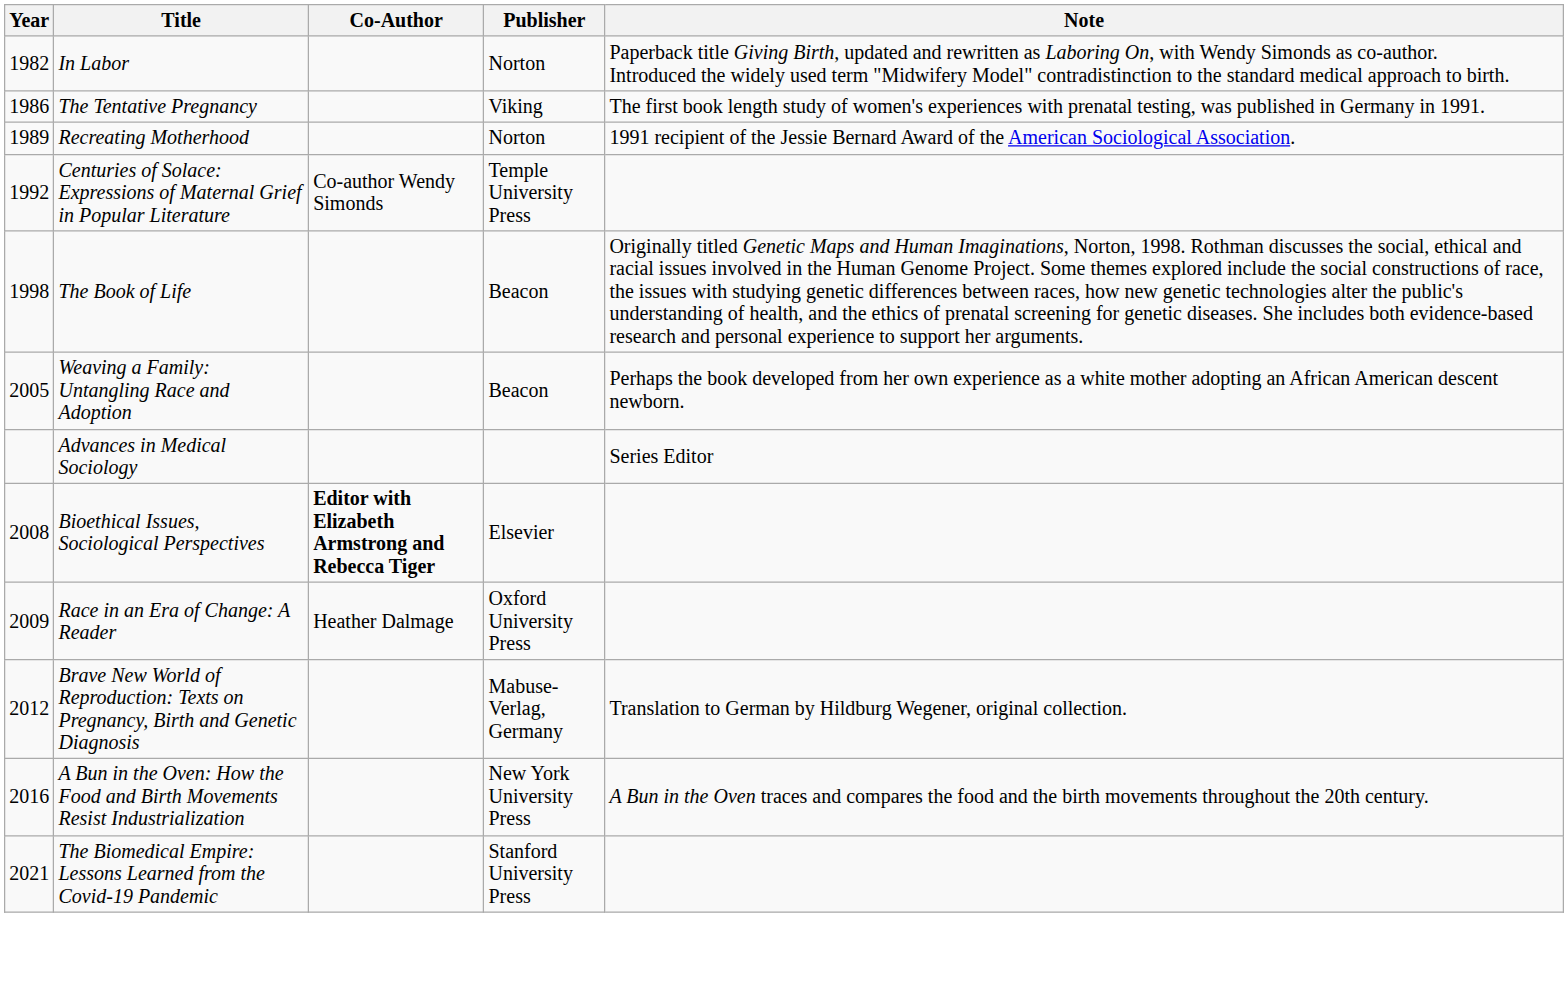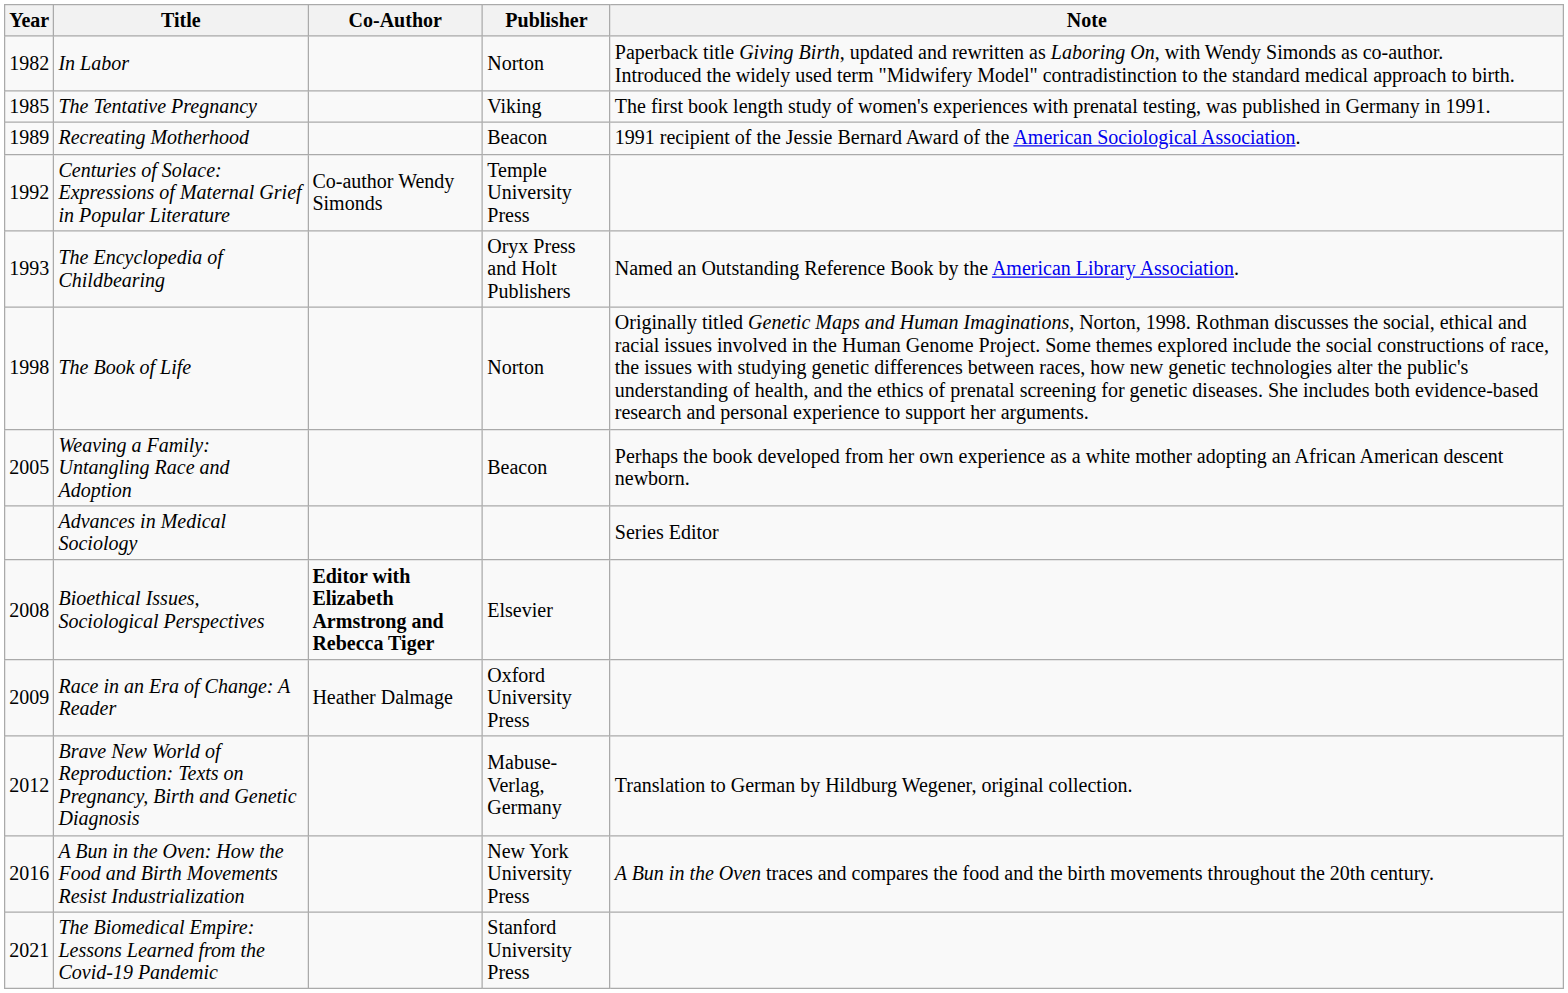 <table class="wikitable sortable">
 <tr>
 <th>Year</th>
 <th>Title</th>
 <th>Co-Author</th>
 <th>Publisher</th>
 <th>Note</th>
 </tr>
 <tr>
 <td>1982</td>
 <td><em>In Labor</em></td>
 <td></td>
 <td>Norton</td>
 <td>Paperback title <em>Giving Birth</em>, updated and rewritten as <em>Laboring On</em>, with Wendy Simonds as co-author. <br> Introduced the widely used term "Midwifery Model" contradistinction to the standard medical approach to birth.</td>
 </tr>
 <tr>
-<td>1986</td>
+<td>1985</td>
 <td><em>The Tentative Pregnancy</em></td>
 <td></td>
 <td>Viking</td>
 <td>The first book length study of women's experiences with prenatal testing, was published in Germany in 1991.</td>
 </tr>
 <tr>
 <td>1989</td>
 <td><em>Recreating Motherhood</em></td>
 <td></td>
-<td>Norton</td>
+<td>Beacon</td>
 <td>1991 recipient of the Jessie Bernard Award of the <a href='#'>American Sociological Association</a>.</td>
 </tr>
 <tr>
 <td>1992</td>
 <td><em>Centuries of Solace: Expressions of Maternal Grief in Popular Literature</em></td>
 <td>Co-author Wendy Simonds</td>
 <td>Temple University Press</td>
 <td></td>
 </tr>
 <tr>
+<td>1993</td>
+<td><em>The Encyclopedia of Childbearing</em></td>
+<td></td>
+<td>Oryx Press and Holt Publishers</td>
+<td>Named an Outstanding Reference Book by the <a href='#'>American Library Association</a>.</td>
+</tr>
+<tr>
 <td>1998</td>
 <td><em>The Book of Life</em></td>
 <td></td>
-<td>Beacon</td>
+<td>Norton</td>
 <td>Originally titled <em>Genetic Maps and Human Imaginations</em>, Norton, 1998. Rothman discusses the social, ethical and racial issues involved in the Human Genome Project. Some themes explored include the social constructions of race, the issues with studying genetic differences between races, how new genetic technologies alter the public's understanding of health, and the ethics of prenatal screening for genetic diseases. She includes both evidence-based research and personal experience to support her arguments.</td>
 </tr>
 <tr>
 <td>2005</td>
 <td><em>Weaving a Family: Untangling Race and Adoption</em></td>
 <td></td>
 <td>Beacon</td>
 <td>Perhaps the book developed from her own experience as a white mother adopting an African American descent newborn.</td>
 </tr>
 <tr>
 <td></td>
 <td><em>Advances in Medical Sociology</em></td>
 <td></td>
 <td></td>
 <td>Series Editor</td>
 </tr>
 <tr>
 <td>2008</td>
 <td><em>Bioethical Issues, Sociological Perspectives</em></td>
 <td><strong>Editor with Elizabeth Armstrong and Rebecca Tiger</strong></td>
 <td>Elsevier</td>
 <td></td>
 </tr>
 <tr>
 <td>2009</td>
 <td><em>Race in an Era of Change: A Reader</em></td>
 <td>Heather Dalmage</td>
 <td>Oxford University Press</td>
 <td></td>
 </tr>
 <tr>
 <td>2012</td>
 <td><em>Brave New World of Reproduction: Texts on Pregnancy, Birth and Genetic Diagnosis</em></td>
 <td></td>
 <td>Mabuse-Verlag, Germany</td>
 <td>Translation to German by Hildburg Wegener, original collection.</td>
 </tr>
 <tr>
 <td>2016</td>
 <td><em>A Bun in the Oven: How the Food and Birth Movements Resist Industrialization</em></td>
 <td></td>
 <td>New York University Press</td>
 <td><em>A Bun in the Oven</em> traces and compares the food and the birth movements throughout the 20th century.</td>
 </tr>
 <tr>
 <td>2021</td>
 <td><em>The Biomedical Empire: Lessons Learned from the Covid-19 Pandemic</em></td>
 <td></td>
 <td>Stanford University Press</td>
 <td></td>
 </tr>
 </table>
